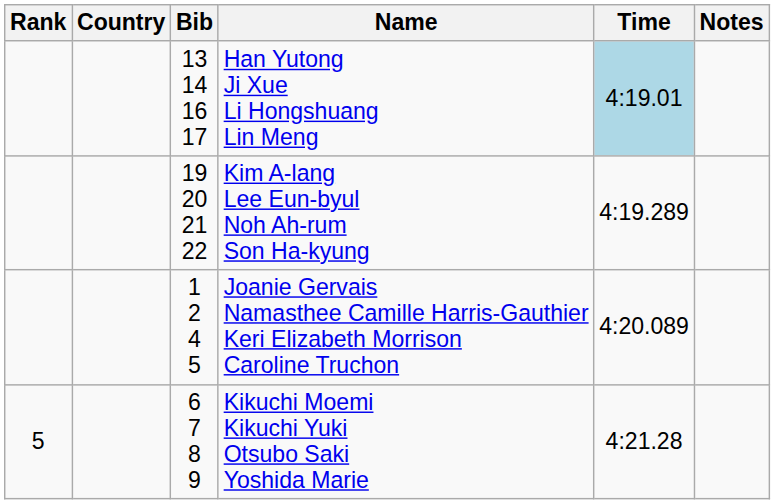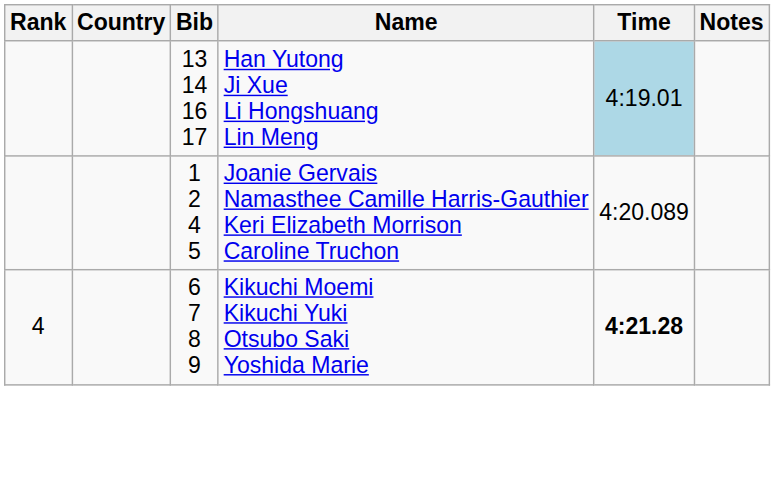 <table class="wikitable sortable" style="text-align:center">
 <tr>
 <th>Rank</th>
 <th>Country</th>
 <th>Bib</th>
 <th>Name</th>
 <th>Time</th>
 <th>Notes</th>
 </tr>
 <tr>
 <td></td>
 <td align=left></td>
 <td>13<br>14<br>16<br>17</td>
 <td align=left><a href='#'>Han Yutong</a><br><a href='#'>Ji Xue</a><br><a href='#'>Li Hongshuang</a><br><a href='#'>Lin Meng</a></td>
 <td style="background: lightblue;">4:19.01</td>
 <td></td>
 </tr>
 <tr>
 <td></td>
 <td align=left></td>
-<td>19<br>20<br>21<br>22</td>
-<td align=left><a href='#'>Kim A-lang</a><br><a href='#'>Lee Eun-byul</a><br><a href='#'>Noh Ah-rum</a><br><a href='#'>Son Ha-kyung</a></td>
-<td>4:19.289</td>
-<td></td>
-</tr>
-<tr>
-<td></td>
-<td align=left></td>
 <td>1<br>2<br>4<br>5</td>
 <td align=left><a href='#'>Joanie Gervais</a><br><a href='#'>Namasthee Camille Harris-Gauthier</a><br><a href='#'>Keri Elizabeth Morrison</a><br><a href='#'>Caroline Truchon</a></td>
 <td>4:20.089</td>
 <td></td>
 </tr>
 <tr>
-<td>5</td>
+<td>4</td>
 <td align=left></td>
 <td>6<br>7<br>8<br>9</td>
 <td align=left><a href='#'>Kikuchi Moemi</a><br><a href='#'>Kikuchi Yuki</a><br><a href='#'>Otsubo Saki</a><br><a href='#'>Yoshida Marie</a></td>
-<td>4:21.28</td>
+<td><strong>4:21.28</strong></td>
 <td></td>
 </tr>
 </table>
